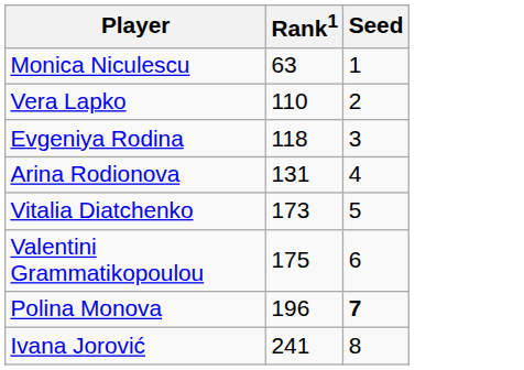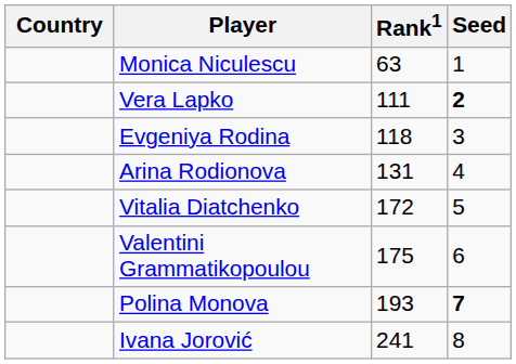 <table class="sortable wikitable">
 <tr>
+<th width="70">Country</th>
 <th width="175">Player</th>
 <th>Rank<sup>1</sup></th>
 <th>Seed</th>
 </tr>
 <tr>
+<td></td>
 <td><a href='#'>Monica Niculescu</a></td>
 <td>63</td>
 <td>1</td>
 </tr>
 <tr>
+<td></td>
 <td><a href='#'>Vera Lapko</a></td>
-<td>110</td>
-<td>2</td>
+<td>111</td>
+<td><strong>2</strong></td>
 </tr>
 <tr>
+<td></td>
 <td><a href='#'>Evgeniya Rodina</a></td>
 <td>118</td>
 <td>3</td>
 </tr>
 <tr>
+<td></td>
 <td><a href='#'>Arina Rodionova</a></td>
 <td>131</td>
 <td>4</td>
 </tr>
 <tr>
+<td></td>
 <td><a href='#'>Vitalia Diatchenko</a></td>
-<td>173</td>
+<td>172</td>
 <td>5</td>
 </tr>
 <tr>
+<td></td>
 <td><a href='#'>Valentini Grammatikopoulou</a></td>
 <td>175</td>
 <td>6</td>
 </tr>
 <tr>
+<td></td>
 <td><a href='#'>Polina Monova</a></td>
-<td>196</td>
+<td>193</td>
 <td><strong>7</strong></td>
 </tr>
 <tr>
+<td></td>
 <td><a href='#'>Ivana Jorović</a></td>
 <td>241</td>
 <td>8</td>
 </tr>
 </table>
